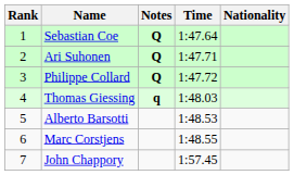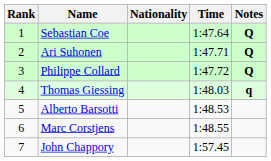 <table class="wikitable sortable" style="text-align:center">
 <tr>
 <th>Rank</th>
 <th>Name</th>
+<th>Nationality</th>
+<th>Time</th>
 <th>Notes</th>
-<th>Time</th>
-<th>Nationality</th>
 </tr>
 <tr bgcolor=ccffcc>
 <td>1</td>
 <td align=left><a href='#'>Sebastian Coe</a></td>
+<td align=left></td>
+<td>1:47.64</td>
 <td><strong>Q</strong></td>
-<td>1:47.64</td>
-<td align=left></td>
 </tr>
 <tr bgcolor=ccffcc>
 <td>2</td>
 <td align=left><a href='#'>Ari Suhonen</a></td>
+<td align=left></td>
+<td>1:47.71</td>
 <td><strong>Q</strong></td>
-<td>1:47.71</td>
-<td align=left></td>
 </tr>
 <tr bgcolor=ccffcc>
 <td>3</td>
 <td align=left><a href='#'>Philippe Collard</a></td>
+<td align=left></td>
+<td>1:47.72</td>
 <td><strong>Q</strong></td>
-<td>1:47.72</td>
-<td align=left></td>
 </tr>
 <tr bgcolor=ddffdd>
 <td>4</td>
 <td align=left><a href='#'>Thomas Giessing</a></td>
+<td align=left></td>
+<td>1:48.03</td>
 <td><strong>q</strong></td>
-<td>1:48.03</td>
-<td align=left></td>
 </tr>
 <tr>
 <td>5</td>
 <td align=left><a href='#'>Alberto Barsotti</a></td>
+<td align=left></td>
+<td>1:48.53</td>
 <td></td>
-<td>1:48.53</td>
-<td align=left></td>
 </tr>
 <tr>
 <td>6</td>
 <td align=left><a href='#'>Marc Corstjens</a></td>
+<td align=left></td>
+<td>1:48.55</td>
 <td></td>
-<td>1:48.55</td>
-<td align=left></td>
 </tr>
 <tr>
 <td>7</td>
 <td align=left><a href='#'>John Chappory</a></td>
+<td align=left></td>
+<td>1:57.45</td>
 <td></td>
-<td>1:57.45</td>
-<td align=left></td>
 </tr>
 </table>
